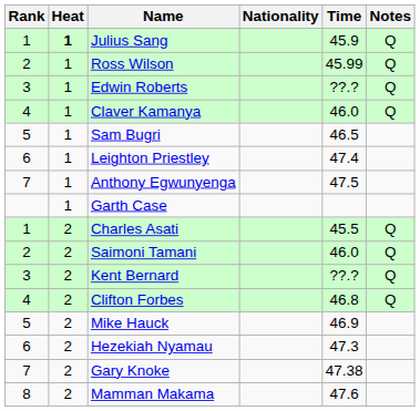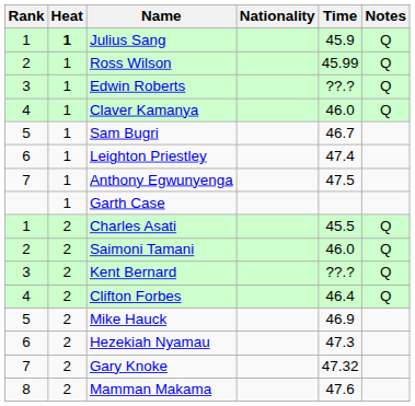 <table class="wikitable sortable" style="text-align:center;">
 <tr>
 <th scope=col>Rank</th>
 <th scope=col>Heat</th>
 <th scope=col>Name</th>
 <th scope=col>Nationality</th>
 <th scope=col>Time</th>
 <th scope=col>Notes</th>
 </tr>
 <tr style="background-color: #ccffcc;">
 <td>1</td>
 <td><strong>1</strong></td>
 <td style="text-align:left;"><a href='#'>Julius Sang</a></td>
 <td style="text-align:left;"></td>
 <td>45.9</td>
 <td>Q</td>
 </tr>
 <tr style="background-color: #ccffcc;">
 <td>2</td>
 <td>1</td>
 <td style="text-align:left;"><a href='#'>Ross Wilson</a></td>
 <td style="text-align:left;"></td>
 <td>45.99</td>
 <td>Q</td>
 </tr>
 <tr style="background-color: #ccffcc;">
 <td>3</td>
 <td>1</td>
 <td style="text-align:left;"><a href='#'>Edwin Roberts</a></td>
 <td style="text-align:left;"></td>
 <td>??.?</td>
 <td>Q</td>
 </tr>
 <tr style="background-color: #ccffcc;">
 <td>4</td>
 <td>1</td>
 <td style="text-align:left;"><a href='#'>Claver Kamanya</a></td>
 <td style="text-align:left;"></td>
 <td>46.0</td>
 <td>Q</td>
 </tr>
 <tr>
 <td>5</td>
 <td>1</td>
 <td style="text-align:left;"><a href='#'>Sam Bugri</a></td>
 <td style="text-align:left;"></td>
-<td>46.5</td>
+<td>46.7</td>
 <td></td>
 </tr>
 <tr>
 <td>6</td>
 <td>1</td>
 <td style="text-align:left;"><a href='#'>Leighton Priestley</a></td>
 <td style="text-align:left;"></td>
 <td>47.4</td>
 <td></td>
 </tr>
 <tr>
 <td>7</td>
 <td>1</td>
 <td style="text-align:left;"><a href='#'>Anthony Egwunyenga</a></td>
 <td style="text-align:left;"></td>
 <td>47.5</td>
 <td></td>
 </tr>
 <tr>
 <td></td>
 <td>1</td>
 <td style="text-align:left;"><a href='#'>Garth Case</a></td>
 <td style="text-align:left;"></td>
 <td></td>
 <td></td>
 </tr>
 <tr style="background-color: #ccffcc;">
 <td>1</td>
 <td>2</td>
 <td style="text-align:left;"><a href='#'>Charles Asati</a></td>
 <td style="text-align:left;"></td>
 <td>45.5</td>
 <td>Q</td>
 </tr>
 <tr style="background-color: #ccffcc;">
 <td>2</td>
 <td>2</td>
 <td style="text-align:left;"><a href='#'>Saimoni Tamani</a></td>
 <td style="text-align:left;"></td>
 <td>46.0</td>
 <td>Q</td>
 </tr>
 <tr style="background-color: #ccffcc;">
 <td>3</td>
 <td>2</td>
 <td style="text-align:left;"><a href='#'>Kent Bernard</a></td>
 <td style="text-align:left;"></td>
 <td>??.?</td>
 <td>Q</td>
 </tr>
 <tr style="background-color: #ccffcc;">
 <td>4</td>
 <td>2</td>
 <td style="text-align:left;"><a href='#'>Clifton Forbes</a></td>
 <td style="text-align:left;"></td>
-<td>46.8</td>
+<td>46.4</td>
 <td>Q</td>
 </tr>
 <tr>
 <td>5</td>
 <td>2</td>
 <td style="text-align:left;"><a href='#'>Mike Hauck</a></td>
 <td style="text-align:left;"></td>
 <td>46.9</td>
 <td></td>
 </tr>
 <tr>
 <td>6</td>
 <td>2</td>
 <td style="text-align:left;"><a href='#'>Hezekiah Nyamau</a></td>
 <td style="text-align:left;"></td>
 <td>47.3</td>
 <td></td>
 </tr>
 <tr>
 <td>7</td>
 <td>2</td>
 <td style="text-align:left;"><a href='#'>Gary Knoke</a></td>
 <td style="text-align:left;"></td>
-<td>47.38</td>
+<td>47.32</td>
 <td></td>
 </tr>
 <tr>
 <td>8</td>
 <td>2</td>
 <td style="text-align:left;"><a href='#'>Mamman Makama</a></td>
 <td style="text-align:left;"></td>
 <td>47.6</td>
 <td></td>
 </tr>
 </table>
